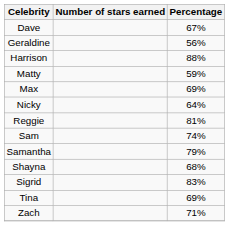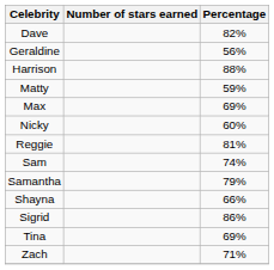 <table class=wikitable style="text-align:center">
 <tr>
 <th>Celebrity</th>
 <th>Number of stars earned</th>
 <th>Percentage</th>
 </tr>
 <tr>
 <td>Dave</td>
 <td></td>
-<td>67%</td>
+<td>82%</td>
 </tr>
 <tr>
 <td>Geraldine</td>
 <td></td>
 <td>56%</td>
 </tr>
 <tr>
 <td>Harrison</td>
 <td></td>
 <td>88%</td>
 </tr>
 <tr>
 <td>Matty</td>
 <td></td>
 <td>59%</td>
 </tr>
 <tr>
 <td>Max</td>
 <td></td>
 <td>69%</td>
 </tr>
 <tr>
 <td>Nicky</td>
 <td></td>
-<td>64%</td>
+<td>60%</td>
 </tr>
 <tr>
 <td>Reggie</td>
 <td></td>
 <td>81%</td>
 </tr>
 <tr>
 <td>Sam</td>
 <td></td>
 <td>74%</td>
 </tr>
 <tr>
 <td>Samantha</td>
 <td></td>
 <td>79%</td>
 </tr>
 <tr>
 <td>Shayna</td>
 <td></td>
-<td>68%</td>
+<td>66%</td>
 </tr>
 <tr>
 <td>Sigrid</td>
 <td></td>
-<td>83%</td>
+<td>86%</td>
 </tr>
 <tr>
 <td>Tina</td>
 <td></td>
 <td>69%</td>
 </tr>
 <tr>
 <td>Zach</td>
 <td></td>
 <td>71%</td>
 </tr>
 <tr>
 </tr>
 </table>
